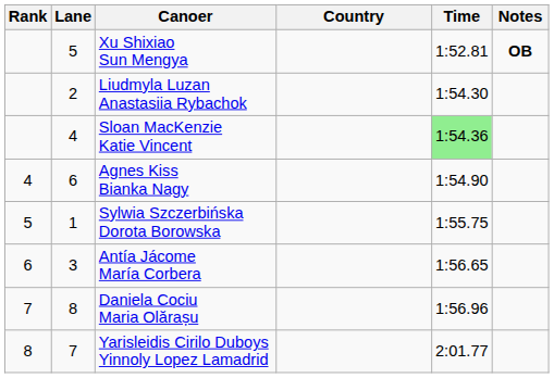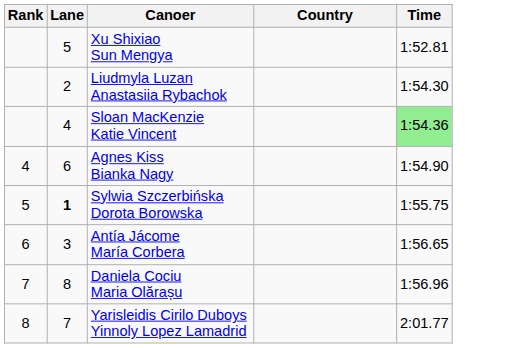 <table class="wikitable" style="text-align:center;">
 <tr>
 <th width=30>Rank</th>
 <th width=30>Lane</th>
 <th width=175>Canoer</th>
 <th width=150>Country</th>
 <th width=30>Time</th>
-<th width=50>Notes</th>
 </tr>
 <tr>
 <td></td>
 <td>5</td>
 <td align=left><a href='#'>Xu Shixiao</a><br><a href='#'>Sun Mengya</a></td>
 <td align=left></td>
 <td>1:52.81</td>
-<td><strong>OB</strong></td>
 </tr>
 <tr>
 <td></td>
 <td>2</td>
 <td align=left><a href='#'>Liudmyla Luzan</a><br><a href='#'>Anastasiia Rybachok</a></td>
 <td align=left></td>
 <td>1:54.30</td>
-<td></td>
 </tr>
 <tr>
 <td></td>
 <td>4</td>
 <td align=left><a href='#'>Sloan MacKenzie</a><br><a href='#'>Katie Vincent</a></td>
 <td align=left></td>
 <td style="background: lightgreen;">1:54.36</td>
-<td></td>
 </tr>
 <tr>
 <td>4</td>
 <td>6</td>
 <td align=left><a href='#'>Agnes Kiss</a><br><a href='#'>Bianka Nagy</a></td>
 <td align=left></td>
 <td>1:54.90</td>
-<td></td>
 </tr>
 <tr>
 <td>5</td>
-<td>1</td>
+<td><strong>1</strong></td>
 <td align=left><a href='#'>Sylwia Szczerbińska</a><br><a href='#'>Dorota Borowska</a></td>
 <td align=left></td>
 <td>1:55.75</td>
-<td></td>
 </tr>
 <tr>
 <td>6</td>
 <td>3</td>
 <td align=left><a href='#'>Antía Jácome</a><br><a href='#'>María Corbera</a></td>
 <td align=left></td>
 <td>1:56.65</td>
-<td></td>
 </tr>
 <tr>
 <td>7</td>
 <td>8</td>
 <td align=left><a href='#'>Daniela Cociu</a><br><a href='#'>Maria Olărașu</a></td>
 <td align=left></td>
 <td>1:56.96</td>
-<td></td>
 </tr>
 <tr>
 <td>8</td>
 <td>7</td>
 <td align=left><a href='#'>Yarisleidis Cirilo Duboys</a><br><a href='#'>Yinnoly Lopez Lamadrid</a></td>
 <td align=left></td>
 <td>2:01.77</td>
-<td></td>
 </tr>
 </table>
